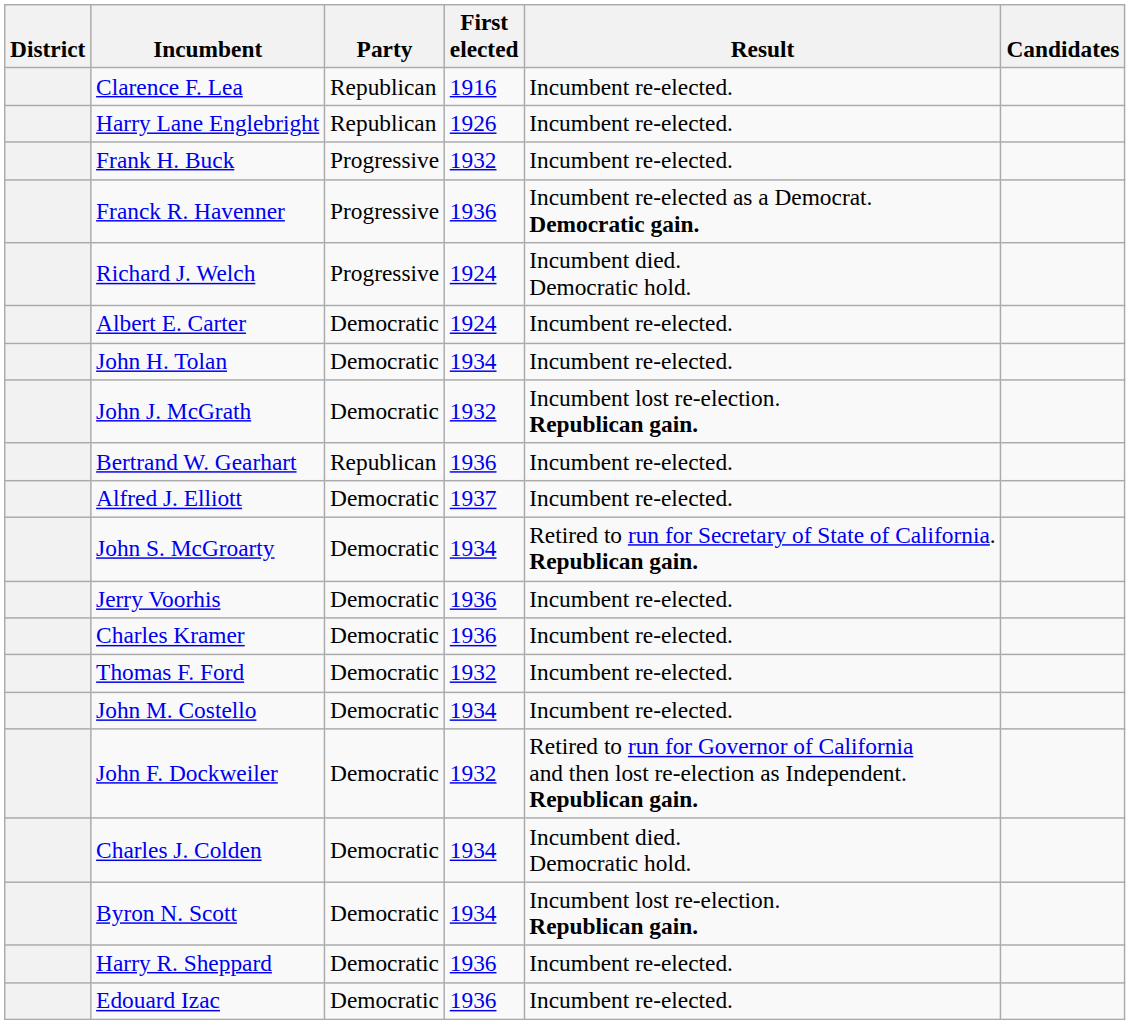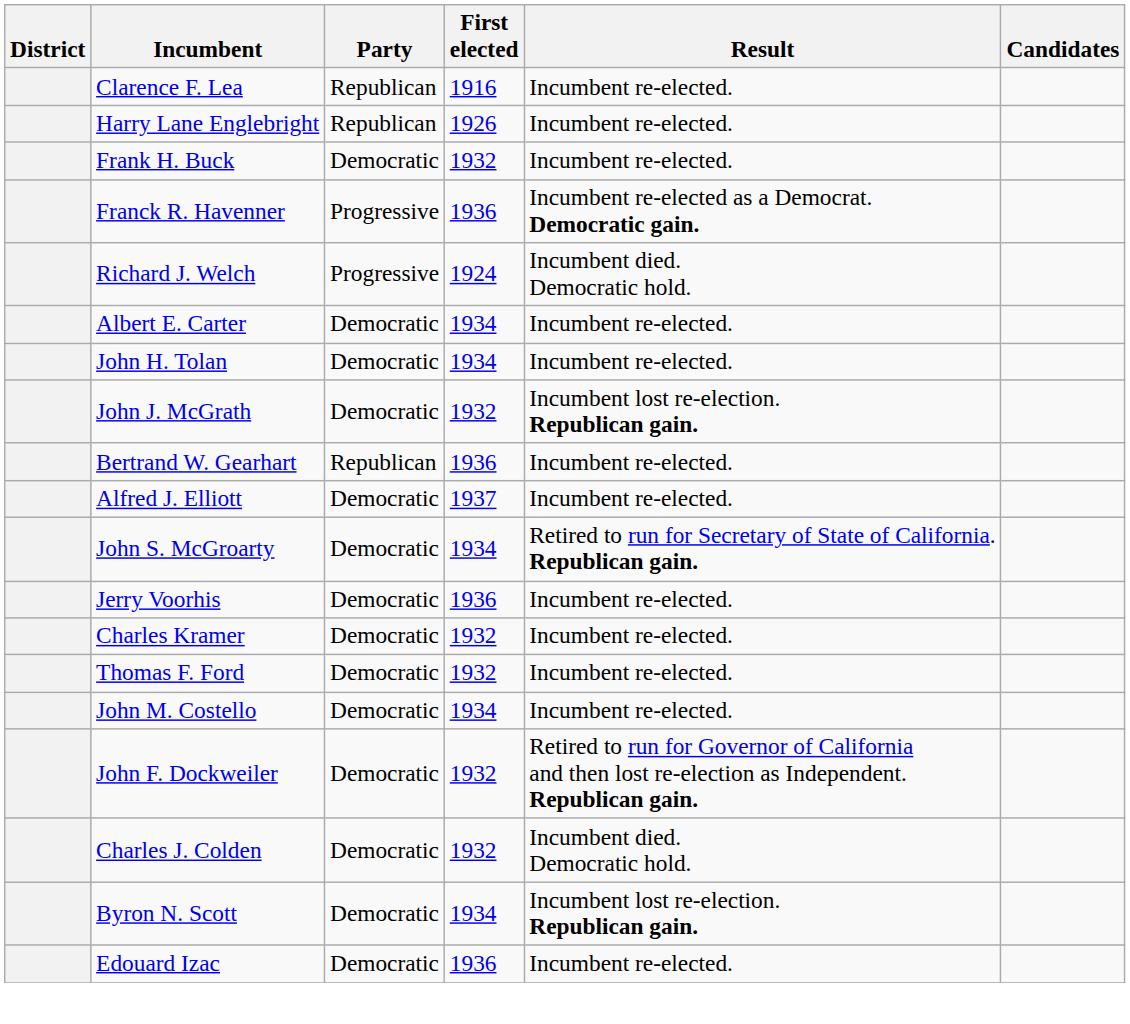 <table class=wikitable>
 <tr valign=bottom>
 <th>District</th>
 <th>Incumbent</th>
 <th>Party</th>
 <th>First<br>elected</th>
 <th>Result</th>
 <th>Candidates</th>
 </tr>
 <tr>
 <th></th>
 <td><a href='#'>Clarence F. Lea</a></td>
 <td>Republican</td>
 <td><a href='#'>1916</a></td>
 <td>Incumbent re-elected.</td>
 <td nowrap></td>
 </tr>
 <tr>
 <th></th>
 <td><a href='#'>Harry Lane Englebright</a></td>
 <td>Republican</td>
 <td><a href='#'>1926</a></td>
 <td>Incumbent re-elected.</td>
 <td nowrap></td>
 </tr>
 <tr>
 <th></th>
 <td><a href='#'>Frank H. Buck</a></td>
-<td>Progressive</td>
+<td>Democratic</td>
 <td><a href='#'>1932</a></td>
 <td>Incumbent re-elected.</td>
 <td nowrap></td>
 </tr>
 <tr>
 <th></th>
 <td><a href='#'>Franck R. Havenner</a></td>
 <td>Progressive</td>
 <td><a href='#'>1936</a></td>
 <td>Incumbent re-elected as a Democrat.<br><strong>Democratic gain.</strong></td>
 <td nowrap></td>
 </tr>
 <tr>
 <th></th>
 <td><a href='#'>Richard J. Welch</a></td>
 <td>Progressive</td>
 <td><a href='#'>1924</a></td>
 <td>Incumbent died.<br>Democratic hold.</td>
 <td nowrap></td>
 </tr>
 <tr>
 <th></th>
 <td><a href='#'>Albert E. Carter</a></td>
 <td>Democratic</td>
-<td><a href='#'>1924</a></td>
+<td><a href='#'>1934</a></td>
 <td>Incumbent re-elected.</td>
 <td nowrap></td>
 </tr>
 <tr>
 <th></th>
 <td><a href='#'>John H. Tolan</a></td>
 <td>Democratic</td>
 <td><a href='#'>1934</a></td>
 <td>Incumbent re-elected.</td>
 <td nowrap></td>
 </tr>
 <tr>
 <th></th>
 <td><a href='#'>John J. McGrath</a></td>
 <td>Democratic</td>
 <td><a href='#'>1932</a></td>
 <td>Incumbent lost re-election.<br><strong>Republican gain.</strong></td>
 <td nowrap></td>
 </tr>
 <tr>
 <th></th>
 <td><a href='#'>Bertrand W. Gearhart</a></td>
 <td>Republican</td>
 <td><a href='#'>1936</a></td>
 <td>Incumbent re-elected.</td>
 <td nowrap></td>
 </tr>
 <tr>
 <th></th>
 <td><a href='#'>Alfred J. Elliott</a></td>
 <td>Democratic</td>
 <td><a href='#'>1937 </a></td>
 <td>Incumbent re-elected.</td>
 <td nowrap></td>
 </tr>
 <tr>
 <th></th>
 <td><a href='#'>John S. McGroarty</a></td>
 <td>Democratic</td>
 <td><a href='#'>1934</a></td>
 <td>Retired to <a href='#'>run for Secretary of State of California</a>.<br><strong>Republican gain.</strong></td>
 <td nowrap></td>
 </tr>
 <tr>
 <th></th>
 <td><a href='#'>Jerry Voorhis</a></td>
 <td>Democratic</td>
 <td><a href='#'>1936</a></td>
 <td>Incumbent re-elected.</td>
 <td nowrap></td>
 </tr>
 <tr>
 <th></th>
 <td><a href='#'>Charles Kramer</a></td>
 <td>Democratic</td>
-<td><a href='#'>1936</a></td>
+<td><a href='#'>1932</a></td>
 <td>Incumbent re-elected.</td>
 <td nowrap></td>
 </tr>
 <tr>
 <th></th>
 <td><a href='#'>Thomas F. Ford</a></td>
 <td>Democratic</td>
 <td><a href='#'>1932</a></td>
 <td>Incumbent re-elected.</td>
 <td nowrap></td>
 </tr>
 <tr>
 <th></th>
 <td><a href='#'>John M. Costello</a></td>
 <td>Democratic</td>
 <td><a href='#'>1934</a></td>
 <td>Incumbent re-elected.</td>
 <td nowrap></td>
 </tr>
 <tr>
 <th></th>
 <td><a href='#'>John F. Dockweiler</a></td>
 <td>Democratic</td>
 <td><a href='#'>1932</a></td>
 <td>Retired to <a href='#'>run for Governor of California</a><br>and then lost re-election as Independent.<br><strong>Republican gain.</strong></td>
 <td nowrap></td>
 </tr>
 <tr>
 <th></th>
 <td><a href='#'>Charles J. Colden</a></td>
 <td>Democratic</td>
-<td><a href='#'>1934</a></td>
+<td><a href='#'>1932</a></td>
 <td>Incumbent died.<br>Democratic hold.</td>
 <td nowrap></td>
 </tr>
 <tr>
 <th></th>
 <td><a href='#'>Byron N. Scott</a></td>
 <td>Democratic</td>
 <td><a href='#'>1934</a></td>
 <td>Incumbent lost re-election.<br><strong>Republican gain.</strong></td>
 <td nowrap></td>
 </tr>
 <tr>
 <th></th>
-<td><a href='#'>Harry R. Sheppard</a></td>
-<td>Democratic</td>
-<td><a href='#'>1936</a></td>
-<td>Incumbent re-elected.</td>
-<td nowrap></td>
-</tr>
-<tr>
-<th></th>
 <td><a href='#'>Edouard Izac</a></td>
 <td>Democratic</td>
 <td><a href='#'>1936</a></td>
 <td>Incumbent re-elected.</td>
 <td nowrap></td>
 </tr>
 </table>
